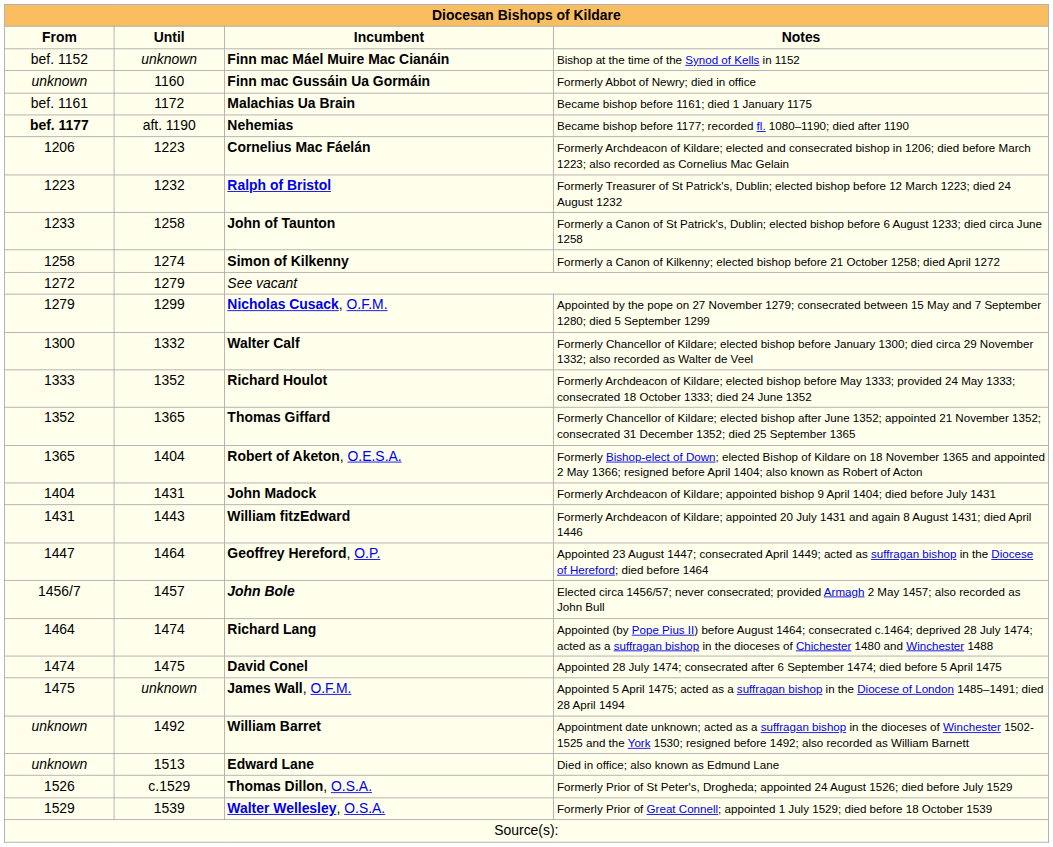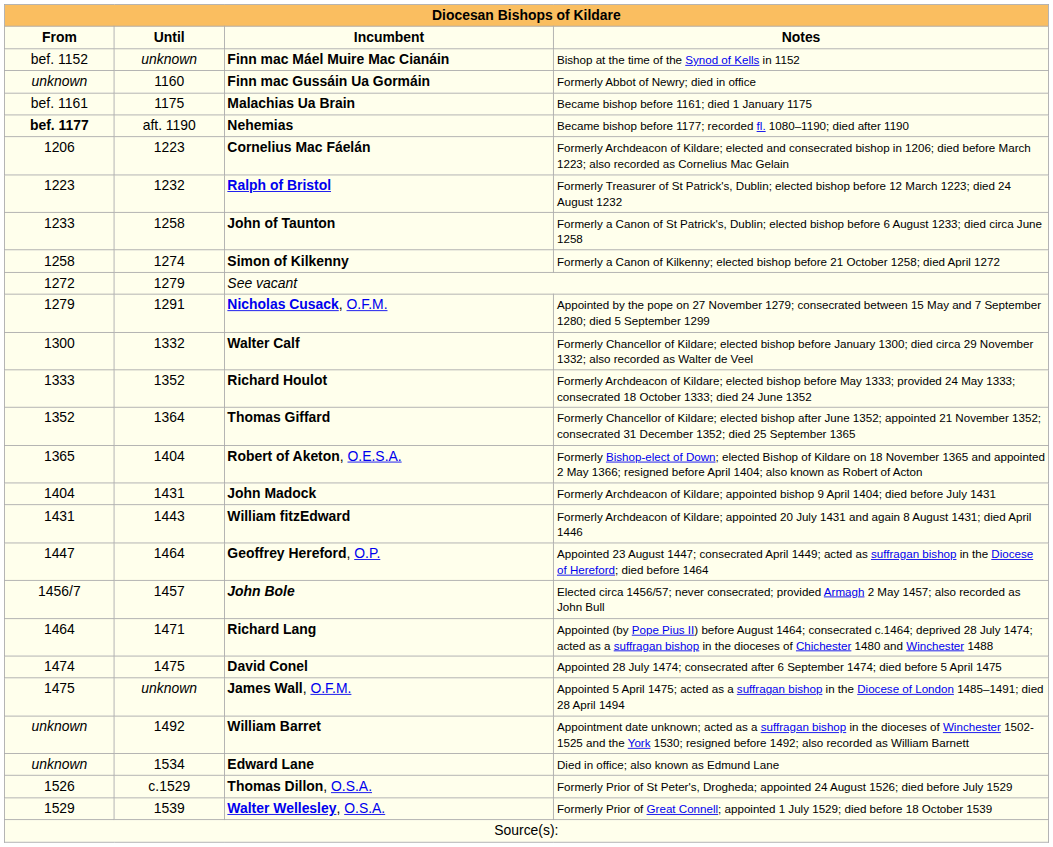 <table class="wikitable" style="width:95%;" border="1" cellpadding="2">
 <tr>
 <th style="background-color:#FABE60" colspan="5">Diocesan Bishops of Kildare</th>
 </tr>
 <tr align=center>
 <th style="background-color:#ffffec" width="10%">From</th>
 <th style="background-color:#ffffec" width="10%">Until</th>
 <th style="background-color:#ffffec" width="30%">Incumbent</th>
 <th style="background-color:#ffffec" width="45%">Notes</th>
 </tr>
 <tr valign=top bgcolor="#ffffec">
 <td align=center>bef. 1152</td>
 <td align=center><em>unknown</em></td>
 <td><strong>Finn mac Máel Muire Mac Cianáin</strong></td>
 <td><small>Bishop at the time of the <a href='#'>Synod of Kells</a> in 1152</small></td>
 </tr>
 <tr valign=top bgcolor="#ffffec">
 <td align=center><em>unknown</em></td>
 <td align=center>1160</td>
 <td><strong>Finn mac Gussáin Ua Gormáin</strong></td>
 <td><small>Formerly Abbot of Newry; died in office</small></td>
 </tr>
 <tr valign=top bgcolor="#ffffec">
 <td align=center>bef. 1161</td>
-<td align=center>1172</td>
+<td align=center>1175</td>
 <td><strong>Malachias Ua Brain</strong></td>
 <td><small>Became bishop before 1161; died 1 January 1175</small></td>
 </tr>
 <tr valign=top bgcolor="#ffffec">
 <td align=center><strong>bef. 1177</strong></td>
 <td align=center>aft. 1190</td>
 <td><strong>Nehemias</strong></td>
 <td><small>Became bishop before 1177; recorded <a href='#'>fl.</a> 1080–1190; died after 1190</small></td>
 </tr>
 <tr valign=top bgcolor="#ffffec">
 <td align=center>1206</td>
 <td align=center>1223</td>
 <td><strong>Cornelius Mac Fáelán</strong></td>
 <td><small>Formerly Archdeacon of Kildare; elected and consecrated bishop in 1206; died before March 1223; also recorded as Cornelius Mac Gelain</small></td>
 </tr>
 <tr valign=top bgcolor="#ffffec">
 <td align=center>1223</td>
 <td align=center>1232</td>
 <td><strong><a href='#'>Ralph of Bristol</a></strong></td>
 <td><small>Formerly Treasurer of St Patrick's, Dublin; elected bishop before 12 March 1223; died 24 August 1232</small></td>
 </tr>
 <tr valign=top bgcolor="#ffffec">
 <td align=center>1233</td>
 <td align=center>1258</td>
 <td><strong>John of Taunton</strong></td>
 <td><small>Formerly a Canon of St Patrick's, Dublin; elected bishop before 6 August 1233; died circa June 1258</small></td>
 </tr>
 <tr valign=top bgcolor="#ffffec">
 <td align=center>1258</td>
 <td align=center>1274</td>
 <td><strong>Simon of Kilkenny</strong></td>
 <td><small>Formerly a Canon of Kilkenny; elected bishop before 21 October 1258; died April 1272</small></td>
 </tr>
 <tr valign=top bgcolor="#ffffec">
 <td align=center>1272</td>
 <td align=center>1279</td>
 <td colspan=2><em>See vacant</em></td>
 </tr>
 <tr valign=top bgcolor="#ffffec">
 <td align=center>1279</td>
-<td align=center>1299</td>
+<td align=center>1291</td>
 <td><strong><a href='#'>Nicholas Cusack</a></strong>, <a href='#'>O.F.M.</a></td>
 <td><small>Appointed by the pope on 27 November 1279; consecrated between 15 May and 7 September 1280; died 5 September 1299</small></td>
 </tr>
 <tr valign=top bgcolor="#ffffec">
 <td align=center>1300</td>
 <td align=center>1332</td>
 <td><strong>Walter Calf</strong></td>
 <td><small>Formerly Chancellor of Kildare; elected bishop before January 1300; died circa 29 November 1332; also recorded as Walter de Veel</small></td>
 </tr>
 <tr valign=top bgcolor="#ffffec">
 <td align=center>1333</td>
 <td align=center>1352</td>
 <td><strong>Richard Houlot</strong></td>
 <td><small>Formerly Archdeacon of Kildare; elected bishop before May 1333; provided 24 May 1333; consecrated 18 October 1333; died 24 June 1352</small></td>
 </tr>
 <tr valign=top bgcolor="#ffffec">
 <td align=center>1352</td>
-<td align=center>1365</td>
+<td align=center>1364</td>
 <td><strong>Thomas Giffard</strong></td>
 <td><small>Formerly Chancellor of Kildare; elected bishop after June 1352; appointed 21 November 1352; consecrated 31 December 1352; died 25 September 1365</small></td>
 </tr>
 <tr valign=top bgcolor="#ffffec">
 <td align=center>1365</td>
 <td align=center>1404</td>
 <td><strong>Robert of Aketon</strong>, <a href='#'>O.E.S.A.</a></td>
 <td><small>Formerly <a href='#'>Bishop-elect of Down</a>; elected Bishop of Kildare on 18 November 1365 and appointed 2 May 1366; resigned before April 1404; also known as Robert of Acton</small></td>
 </tr>
 <tr valign=top bgcolor="#ffffec">
 <td align=center>1404</td>
 <td align=center>1431</td>
 <td><strong>John Madock</strong></td>
 <td><small>Formerly Archdeacon of Kildare; appointed bishop 9 April 1404; died before July 1431</small></td>
 </tr>
 <tr valign=top bgcolor="#ffffec">
 <td align=center>1431</td>
 <td align=center>1443</td>
 <td><strong>William fitzEdward</strong></td>
 <td><small>Formerly Archdeacon of Kildare; appointed 20 July 1431 and again 8 August 1431; died April 1446</small></td>
 </tr>
 <tr valign=top bgcolor="#ffffec">
 <td align=center>1447</td>
 <td align=center>1464</td>
 <td><strong>Geoffrey Hereford</strong>, <a href='#'>O.P.</a></td>
 <td><small>Appointed 23 August 1447; consecrated April 1449; acted as <a href='#'>suffragan bishop</a> in the <a href='#'>Diocese of Hereford</a>; died before 1464</small></td>
 </tr>
 <tr valign=top bgcolor="#ffffec">
 <td align=center>1456/7</td>
 <td align=center>1457</td>
 <td><strong><em>John Bole</em></strong></td>
 <td><small>Elected circa 1456/57; never consecrated; provided <a href='#'>Armagh</a> 2 May 1457; also recorded as John Bull</small></td>
 </tr>
 <tr valign=top bgcolor="#ffffec">
 <td align=center>1464</td>
-<td align=center>1474</td>
+<td align=center>1471</td>
 <td><strong>Richard Lang</strong></td>
 <td><small>Appointed (by <a href='#'>Pope Pius II</a>) before August 1464; consecrated c.1464; deprived 28 July 1474; acted as a <a href='#'>suffragan bishop</a> in the dioceses of <a href='#'>Chichester</a> 1480 and <a href='#'>Winchester</a> 1488</small></td>
 </tr>
 <tr valign=top bgcolor="#ffffec">
 <td align=center>1474</td>
 <td align=center>1475</td>
 <td><strong>David Conel</strong></td>
 <td><small>Appointed 28 July 1474; consecrated after 6 September 1474; died before 5 April 1475</small></td>
 </tr>
 <tr valign=top bgcolor="#ffffec">
 <td align=center>1475</td>
 <td align=center><em>unknown</em></td>
 <td><strong>James Wall</strong>, <a href='#'>O.F.M.</a></td>
 <td><small>Appointed 5 April 1475; acted as a <a href='#'>suffragan bishop</a> in the <a href='#'>Diocese of London</a> 1485–1491; died 28 April 1494</small></td>
 </tr>
 <tr valign=top bgcolor="#ffffec">
 <td align=center><em>unknown</em></td>
 <td align=center>1492</td>
 <td><strong>William Barret</strong></td>
 <td><small>Appointment date unknown; acted as a <a href='#'>suffragan bishop</a> in the dioceses of <a href='#'>Winchester</a> 1502-1525 and the <a href='#'>York</a> 1530; resigned before 1492; also recorded as William Barnett</small></td>
 </tr>
 <tr valign=top bgcolor="#ffffec">
 <td align=center><em>unknown</em></td>
-<td align=center>1513</td>
+<td align=center>1534</td>
 <td><strong>Edward Lane</strong></td>
 <td><small>Died in office; also known as Edmund Lane</small></td>
 </tr>
 <tr valign=top bgcolor="#ffffec">
 <td align=center>1526</td>
 <td align=center>c.1529</td>
 <td><strong>Thomas Dillon</strong>, <a href='#'>O.S.A.</a></td>
 <td><small>Formerly Prior of St Peter's, Drogheda; appointed 24 August 1526; died before July 1529</small></td>
 </tr>
 <tr valign=top bgcolor="#ffffec">
 <td align=center>1529</td>
 <td align=center>1539</td>
 <td><strong><a href='#'>Walter Wellesley</a></strong>, <a href='#'>O.S.A.</a></td>
 <td><small>Formerly Prior of <a href='#'>Great Connell</a>; appointed 1 July 1529; died before 18 October 1539</small></td>
 </tr>
 <tr valign=top bgcolor="#ffffec">
 <td align=center colspan="4">Source(s):</td>
 </tr>
 </table>
